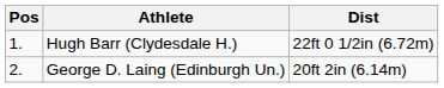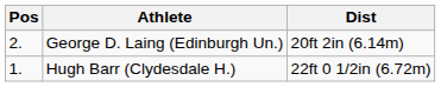 <table class="wikitable">
 <tr>
 <th>Pos</th>
 <th>Athlete</th>
 <th>Dist</th>
 </tr>
 <tr>
+<td>2.</td>
+<td>George D. Laing (Edinburgh Un.)</td>
+<td>20ft 2in (6.14m)</td>
+</tr>
+<tr>
 <td>1.</td>
 <td>Hugh Barr (Clydesdale H.)</td>
 <td>22ft 0 1/2in (6.72m)</td>
 </tr>
-<tr>
-<td>2.</td>
-<td>George D. Laing (Edinburgh Un.)</td>
-<td>20ft 2in (6.14m)</td>
-</tr>
 </table>
